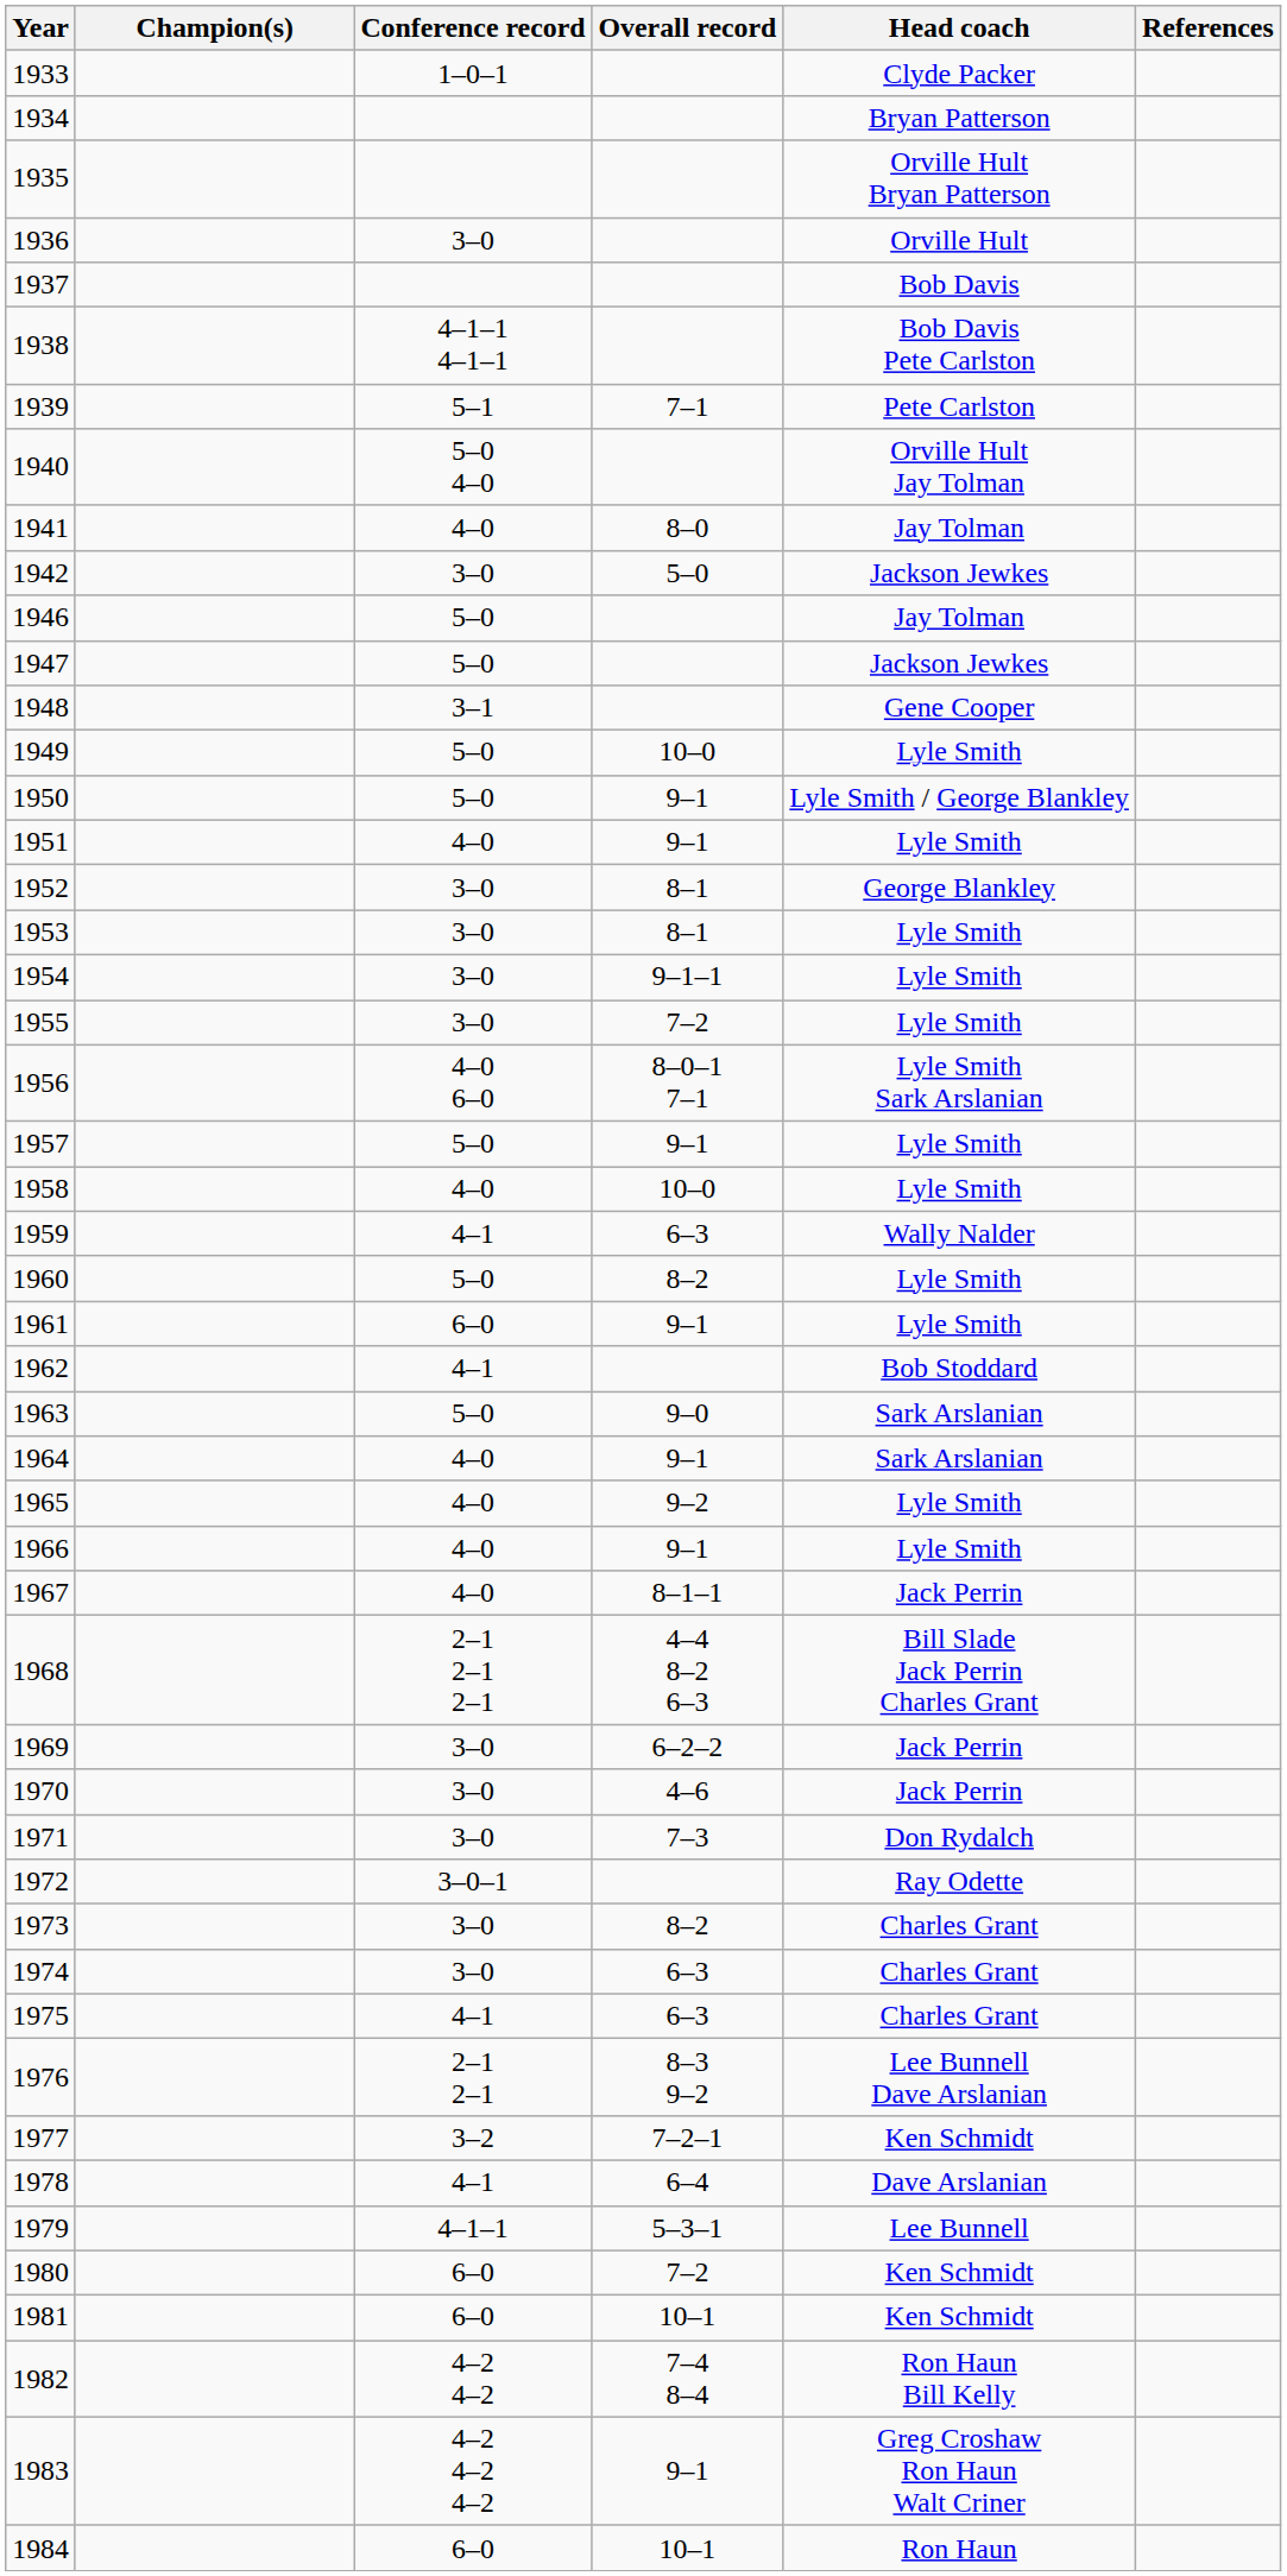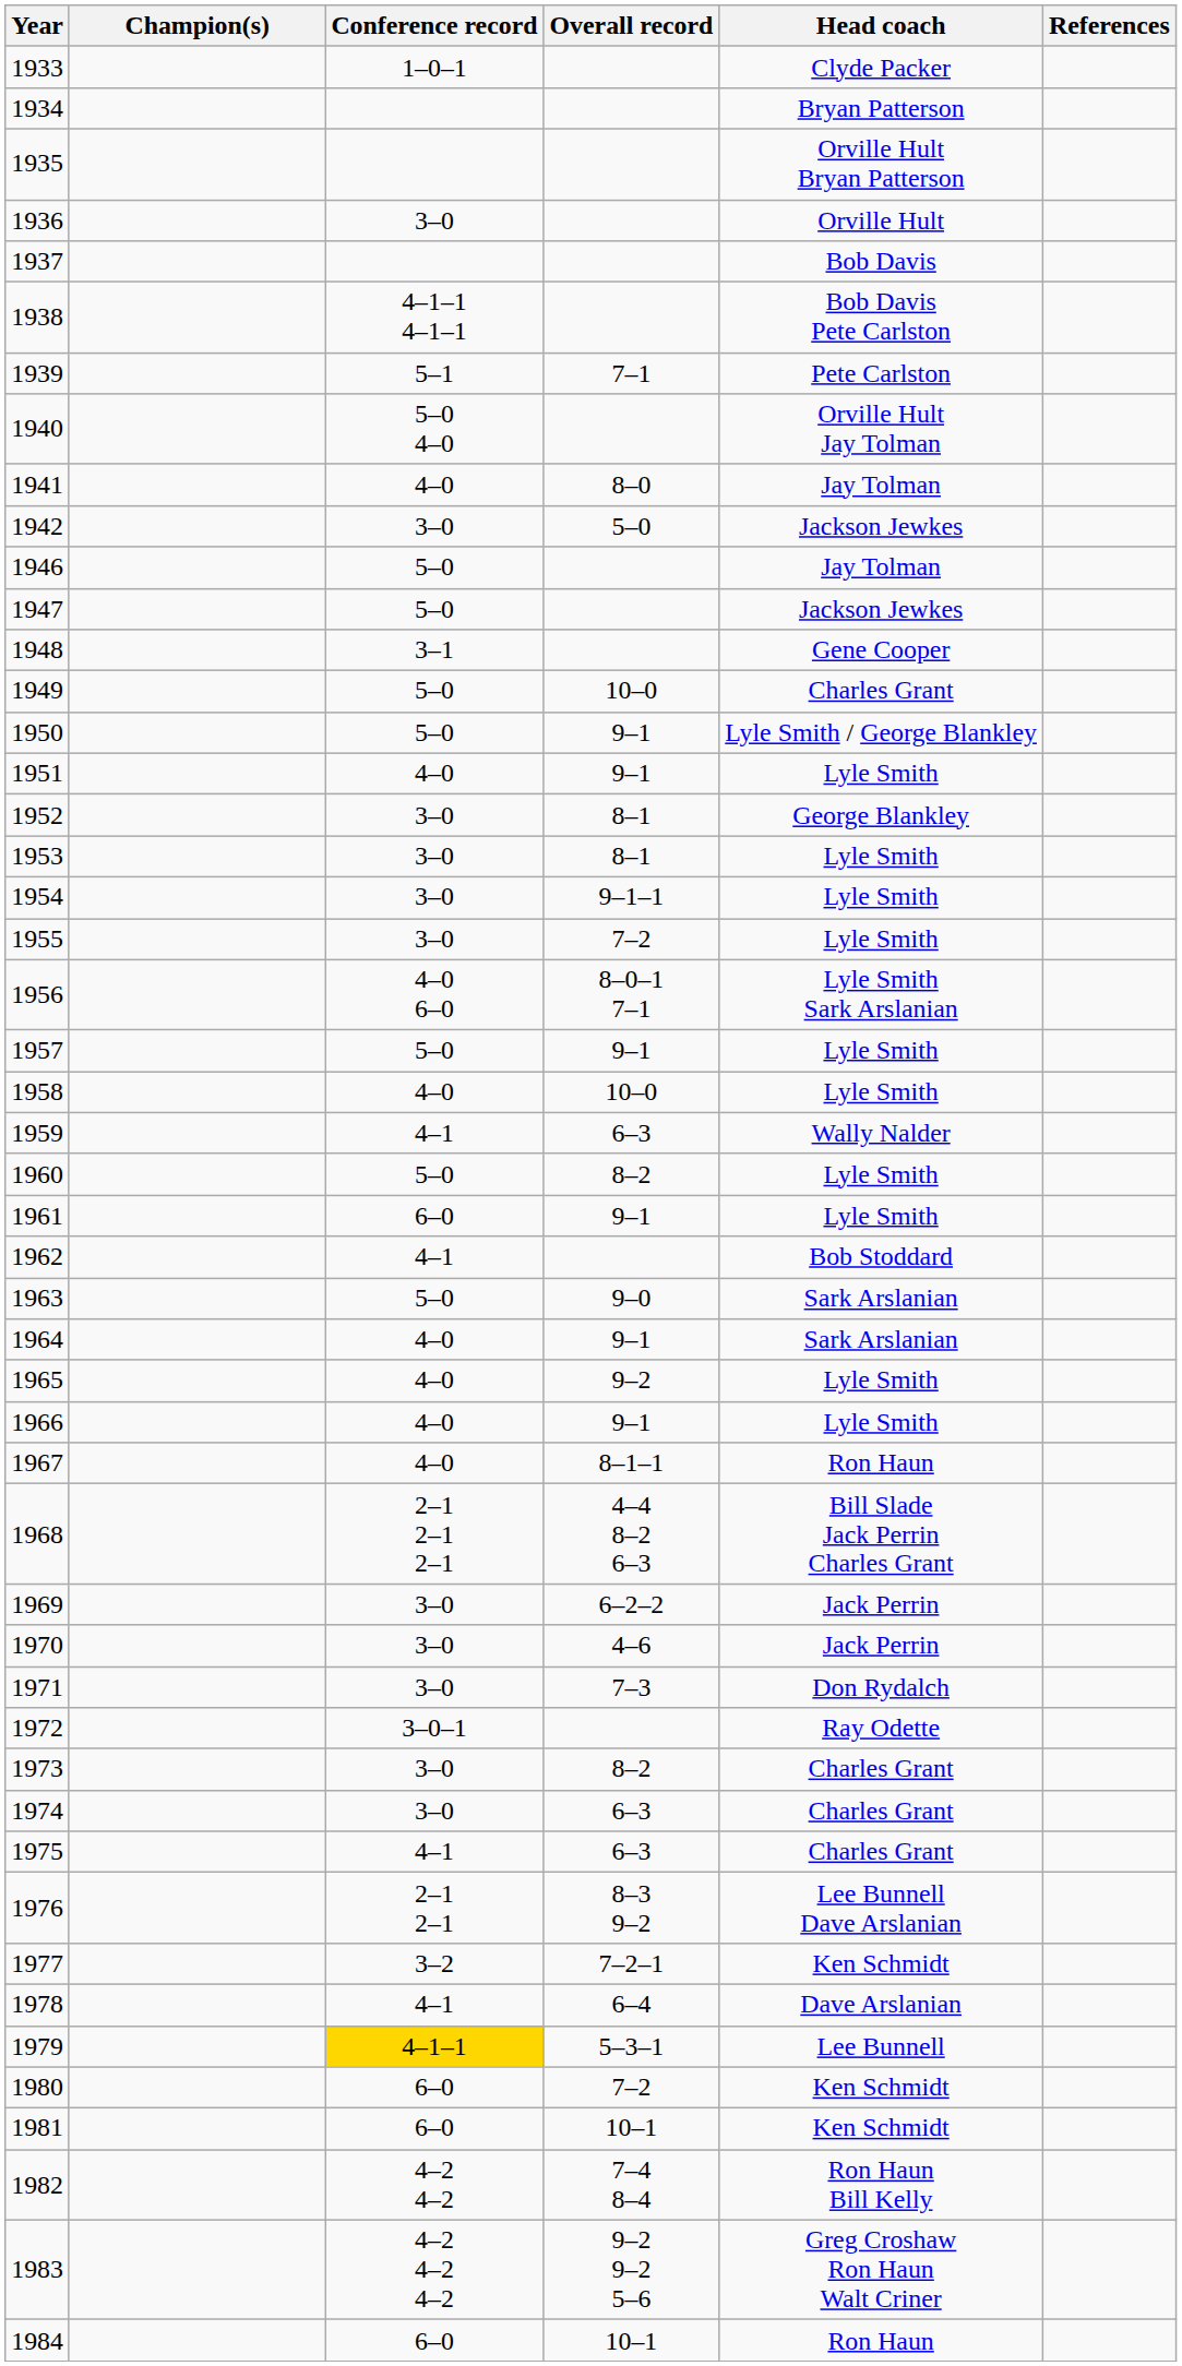 <table class="wikitable" style="text-align:center">
 <tr>
 <th>Year</th>
 <th width=150px>Champion(s)</th>
 <th>Conference record</th>
 <th>Overall record</th>
 <th>Head coach</th>
 <th>References</th>
 </tr>
 <tr>
 <td>1933</td>
 <td></td>
 <td>1–0–1</td>
 <td></td>
 <td><a href='#'>Clyde Packer</a></td>
 <td></td>
 </tr>
 <tr>
 <td>1934</td>
 <td></td>
 <td></td>
 <td></td>
 <td><a href='#'>Bryan Patterson</a></td>
 <td></td>
 </tr>
 <tr>
 <td>1935</td>
 <td><br></td>
 <td></td>
 <td></td>
 <td><a href='#'>Orville Hult</a><br><a href='#'>Bryan Patterson</a></td>
 <td></td>
 </tr>
 <tr>
 <td>1936</td>
 <td></td>
 <td>3–0</td>
 <td></td>
 <td><a href='#'>Orville Hult</a></td>
 <td></td>
 </tr>
 <tr>
 <td>1937</td>
 <td></td>
 <td></td>
 <td></td>
 <td><a href='#'>Bob Davis</a></td>
 <td></td>
 </tr>
 <tr>
 <td>1938</td>
 <td><br></td>
 <td>4–1–1<br>4–1–1</td>
 <td></td>
 <td><a href='#'>Bob Davis</a><br><a href='#'>Pete Carlston</a></td>
 <td></td>
 </tr>
 <tr>
 <td>1939</td>
 <td></td>
 <td>5–1</td>
 <td>7–1</td>
 <td><a href='#'>Pete Carlston</a></td>
 <td></td>
 </tr>
 <tr>
 <td>1940</td>
 <td><br></td>
 <td>5–0<br>4–0</td>
 <td></td>
 <td><a href='#'>Orville Hult</a><br><a href='#'>Jay Tolman</a></td>
 <td></td>
 </tr>
 <tr>
 <td>1941</td>
 <td></td>
 <td>4–0</td>
 <td>8–0</td>
 <td><a href='#'>Jay Tolman</a></td>
 <td></td>
 </tr>
 <tr>
 <td>1942</td>
 <td></td>
 <td>3–0</td>
 <td>5–0</td>
 <td><a href='#'>Jackson Jewkes</a></td>
 <td></td>
 </tr>
 <tr>
 <td>1946</td>
 <td></td>
 <td>5–0</td>
 <td></td>
 <td><a href='#'>Jay Tolman</a></td>
 <td></td>
 </tr>
 <tr>
 <td>1947</td>
 <td></td>
 <td>5–0</td>
 <td></td>
 <td><a href='#'>Jackson Jewkes</a></td>
 <td></td>
 </tr>
 <tr>
 <td>1948</td>
 <td></td>
 <td>3–1</td>
 <td></td>
 <td><a href='#'>Gene Cooper</a></td>
 <td></td>
 </tr>
 <tr>
 <td>1949</td>
 <td></td>
 <td>5–0</td>
 <td>10–0</td>
-<td><a href='#'>Lyle Smith</a></td>
+<td><a href='#'>Charles Grant</a></td>
 <td></td>
 </tr>
 <tr>
 <td>1950</td>
 <td></td>
 <td>5–0</td>
 <td>9–1</td>
 <td><a href='#'>Lyle Smith</a> / <a href='#'>George Blankley</a></td>
 <td></td>
 </tr>
 <tr>
 <td>1951</td>
 <td></td>
 <td>4–0</td>
 <td>9–1</td>
 <td><a href='#'>Lyle Smith</a></td>
 <td></td>
 </tr>
 <tr>
 <td>1952</td>
 <td></td>
 <td>3–0</td>
 <td>8–1</td>
 <td><a href='#'>George Blankley</a></td>
 <td></td>
 </tr>
 <tr>
 <td>1953</td>
 <td></td>
 <td>3–0</td>
 <td>8–1</td>
 <td><a href='#'>Lyle Smith</a></td>
 <td></td>
 </tr>
 <tr>
 <td>1954</td>
 <td></td>
 <td>3–0</td>
 <td>9–1–1</td>
 <td><a href='#'>Lyle Smith</a></td>
 <td></td>
 </tr>
 <tr>
 <td>1955</td>
 <td></td>
 <td>3–0</td>
 <td>7–2</td>
 <td><a href='#'>Lyle Smith</a></td>
 <td></td>
 </tr>
 <tr>
 <td>1956</td>
 <td><br></td>
 <td>4–0<br>6–0</td>
 <td>8–0–1<br>7–1</td>
 <td><a href='#'>Lyle Smith</a><br><a href='#'>Sark Arslanian</a></td>
 <td></td>
 </tr>
 <tr>
 <td>1957</td>
 <td></td>
 <td>5–0</td>
 <td>9–1</td>
 <td><a href='#'>Lyle Smith</a></td>
 <td></td>
 </tr>
 <tr>
 <td>1958</td>
 <td></td>
 <td>4–0</td>
 <td>10–0</td>
 <td><a href='#'>Lyle Smith</a></td>
 <td></td>
 </tr>
 <tr>
 <td>1959</td>
 <td></td>
 <td>4–1</td>
 <td>6–3</td>
 <td><a href='#'>Wally Nalder</a></td>
 <td></td>
 </tr>
 <tr>
 <td>1960</td>
 <td></td>
 <td>5–0</td>
 <td>8–2</td>
 <td><a href='#'>Lyle Smith</a></td>
 <td></td>
 </tr>
 <tr>
 <td>1961</td>
 <td></td>
 <td>6–0</td>
 <td>9–1</td>
 <td><a href='#'>Lyle Smith</a></td>
 <td></td>
 </tr>
 <tr>
 <td>1962</td>
 <td></td>
 <td>4–1</td>
 <td></td>
 <td><a href='#'>Bob Stoddard</a></td>
 <td></td>
 </tr>
 <tr>
 <td>1963</td>
 <td></td>
 <td>5–0</td>
 <td>9–0</td>
 <td><a href='#'>Sark Arslanian</a></td>
 <td></td>
 </tr>
 <tr>
 <td>1964</td>
 <td></td>
 <td>4–0</td>
 <td>9–1</td>
 <td><a href='#'>Sark Arslanian</a></td>
 <td></td>
 </tr>
 <tr>
 <td>1965</td>
 <td></td>
 <td>4–0</td>
 <td>9–2</td>
 <td><a href='#'>Lyle Smith</a></td>
 <td></td>
 </tr>
 <tr>
 <td>1966</td>
 <td></td>
 <td>4–0</td>
 <td>9–1</td>
 <td><a href='#'>Lyle Smith</a></td>
 <td></td>
 </tr>
 <tr>
 <td>1967</td>
 <td></td>
 <td>4–0</td>
 <td>8–1–1</td>
-<td><a href='#'>Jack Perrin</a></td>
+<td><a href='#'>Ron Haun</a></td>
 <td></td>
 </tr>
 <tr>
 <td>1968</td>
 <td><br><br></td>
 <td>2–1<br>2–1<br>2–1</td>
 <td>4–4<br>8–2<br>6–3</td>
 <td><a href='#'>Bill Slade</a><br><a href='#'>Jack Perrin</a><br><a href='#'>Charles Grant</a></td>
 <td></td>
 </tr>
 <tr>
 <td>1969</td>
 <td></td>
 <td>3–0</td>
 <td>6–2–2</td>
 <td><a href='#'>Jack Perrin</a></td>
 <td></td>
 </tr>
 <tr>
 <td>1970</td>
 <td></td>
 <td>3–0</td>
 <td>4–6</td>
 <td><a href='#'>Jack Perrin</a></td>
 <td></td>
 </tr>
 <tr>
 <td>1971</td>
 <td></td>
 <td>3–0</td>
 <td>7–3</td>
 <td><a href='#'>Don Rydalch</a></td>
 <td></td>
 </tr>
 <tr>
 <td>1972</td>
 <td></td>
 <td>3–0–1</td>
 <td></td>
 <td><a href='#'>Ray Odette</a></td>
 <td></td>
 </tr>
 <tr>
 <td>1973</td>
 <td></td>
 <td>3–0</td>
 <td>8–2</td>
 <td><a href='#'>Charles Grant</a></td>
 <td></td>
 </tr>
 <tr>
 <td>1974</td>
 <td></td>
 <td>3–0</td>
 <td>6–3</td>
 <td><a href='#'>Charles Grant</a></td>
 <td></td>
 </tr>
 <tr>
 <td>1975</td>
 <td></td>
 <td>4–1</td>
 <td>6–3</td>
 <td><a href='#'>Charles Grant</a></td>
 <td></td>
 </tr>
 <tr>
 <td>1976</td>
 <td><br></td>
 <td>2–1<br>2–1</td>
 <td>8–3<br>9–2</td>
 <td><a href='#'>Lee Bunnell</a><br><a href='#'>Dave Arslanian</a></td>
 <td></td>
 </tr>
 <tr>
 <td>1977</td>
 <td></td>
 <td>3–2</td>
 <td>7–2–1</td>
 <td><a href='#'>Ken Schmidt</a></td>
 <td></td>
 </tr>
 <tr>
 <td>1978</td>
 <td></td>
 <td>4–1</td>
 <td>6–4</td>
 <td><a href='#'>Dave Arslanian</a></td>
 <td></td>
 </tr>
 <tr>
 <td>1979</td>
 <td></td>
-<td>4–1–1</td>
+<td style="background: gold;">4–1–1</td>
 <td>5–3–1</td>
 <td><a href='#'>Lee Bunnell</a></td>
 <td></td>
 </tr>
 <tr>
 <td>1980</td>
 <td></td>
 <td>6–0</td>
 <td>7–2</td>
 <td><a href='#'>Ken Schmidt</a></td>
 <td></td>
 </tr>
 <tr>
 <td>1981</td>
 <td></td>
 <td>6–0</td>
 <td>10–1</td>
 <td><a href='#'>Ken Schmidt</a></td>
 <td></td>
 </tr>
 <tr>
 <td>1982</td>
 <td><br></td>
 <td>4–2<br>4–2</td>
 <td>7–4<br>8–4</td>
 <td><a href='#'>Ron Haun</a><br><a href='#'>Bill Kelly</a></td>
 <td></td>
 </tr>
 <tr>
 <td>1983</td>
 <td><br><br></td>
 <td>4–2<br>4–2<br>4–2</td>
-<td>9–1</td>
+<td>9–2<br>9–2<br>5–6</td>
 <td><a href='#'>Greg Croshaw</a><br><a href='#'>Ron Haun</a><br><a href='#'>Walt Criner</a></td>
 <td></td>
 </tr>
 <tr>
 <td>1984</td>
 <td></td>
 <td>6–0</td>
 <td>10–1</td>
 <td><a href='#'>Ron Haun</a></td>
 <td></td>
 </tr>
 </table>
